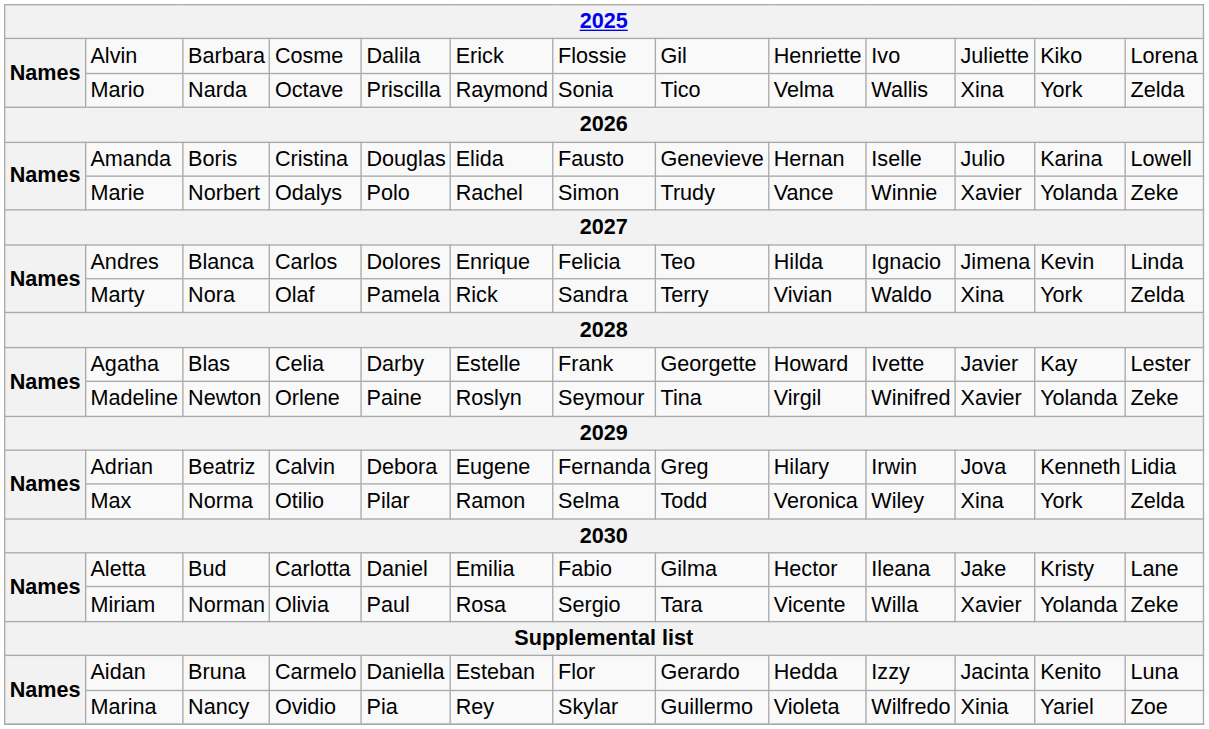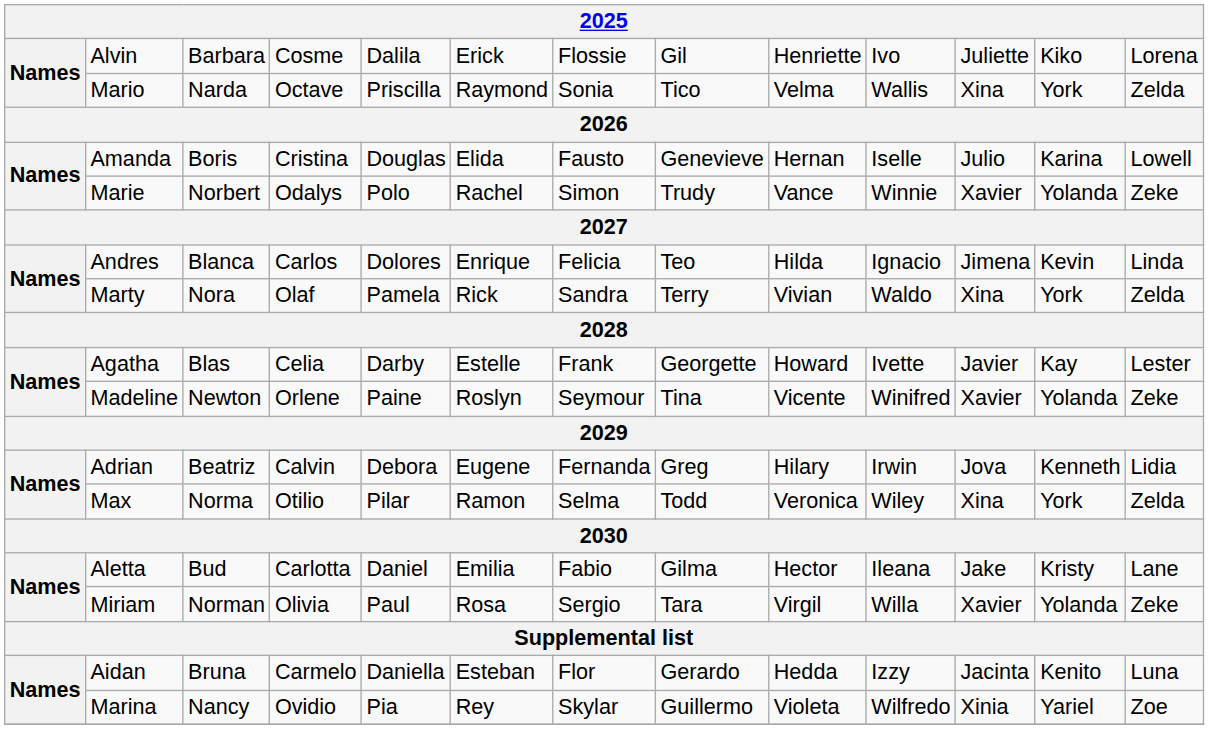 <table class="wikitable">
 <tr>
 <th scope="col" colspan=13><a href='#'>2025</a></th>
 </tr>
 <tr>
 <th scope="row" rowspan=2>Names</th>
 <td>Alvin</td>
 <td>Barbara</td>
 <td>Cosme</td>
 <td>Dalila</td>
 <td>Erick</td>
 <td>Flossie</td>
 <td>Gil</td>
 <td>Henriette</td>
 <td>Ivo</td>
 <td>Juliette</td>
 <td>Kiko</td>
 <td>Lorena</td>
 </tr>
 <tr>
 <td>Mario</td>
 <td>Narda</td>
 <td>Octave</td>
 <td>Priscilla</td>
 <td>Raymond</td>
 <td>Sonia</td>
 <td>Tico</td>
 <td>Velma</td>
 <td>Wallis</td>
 <td>Xina</td>
 <td>York</td>
 <td>Zelda</td>
 </tr>
 <tr>
 <th scope="col" colspan=13>2026</th>
 </tr>
 <tr>
 <th scope="row" rowspan=2>Names</th>
 <td>Amanda</td>
 <td>Boris</td>
 <td>Cristina</td>
 <td>Douglas</td>
 <td>Elida</td>
 <td>Fausto</td>
 <td>Genevieve</td>
 <td>Hernan</td>
 <td>Iselle</td>
 <td>Julio</td>
 <td>Karina</td>
 <td>Lowell</td>
 </tr>
 <tr>
 <td>Marie</td>
 <td>Norbert</td>
 <td>Odalys</td>
 <td>Polo</td>
 <td>Rachel</td>
 <td>Simon</td>
 <td>Trudy</td>
 <td>Vance</td>
 <td>Winnie</td>
 <td>Xavier</td>
 <td>Yolanda</td>
 <td>Zeke</td>
 </tr>
 <tr>
 <th scope="col" colspan=13>2027</th>
 </tr>
 <tr>
 <th scope="row" rowspan=2>Names</th>
 <td>Andres</td>
 <td>Blanca</td>
 <td>Carlos</td>
 <td>Dolores</td>
 <td>Enrique</td>
 <td>Felicia</td>
 <td>Teo</td>
 <td>Hilda</td>
 <td>Ignacio</td>
 <td>Jimena</td>
 <td>Kevin</td>
 <td>Linda</td>
 </tr>
 <tr>
 <td>Marty</td>
 <td>Nora</td>
 <td>Olaf</td>
 <td>Pamela</td>
 <td>Rick</td>
 <td>Sandra</td>
 <td>Terry</td>
 <td>Vivian</td>
 <td>Waldo</td>
 <td>Xina</td>
 <td>York</td>
 <td>Zelda</td>
 </tr>
 <tr>
 <th scope="col" colspan=13>2028</th>
 </tr>
 <tr>
 <th scope="row" rowspan=2>Names</th>
 <td>Agatha</td>
 <td>Blas</td>
 <td>Celia</td>
 <td>Darby</td>
 <td>Estelle</td>
 <td>Frank</td>
 <td>Georgette</td>
 <td>Howard</td>
 <td>Ivette</td>
 <td>Javier</td>
 <td>Kay</td>
 <td>Lester</td>
 </tr>
 <tr>
 <td>Madeline</td>
 <td>Newton</td>
 <td>Orlene</td>
 <td>Paine</td>
 <td>Roslyn</td>
 <td>Seymour</td>
 <td>Tina</td>
-<td>Virgil</td>
+<td>Vicente</td>
 <td>Winifred</td>
 <td>Xavier</td>
 <td>Yolanda</td>
 <td>Zeke</td>
 </tr>
 <tr>
 <th scope="col" colspan=13>2029</th>
 </tr>
 <tr>
 <th scope="row" rowspan=2>Names</th>
 <td>Adrian</td>
 <td>Beatriz</td>
 <td>Calvin</td>
 <td>Debora</td>
 <td>Eugene</td>
 <td>Fernanda</td>
 <td>Greg</td>
 <td>Hilary</td>
 <td>Irwin</td>
 <td>Jova</td>
 <td>Kenneth</td>
 <td>Lidia</td>
 </tr>
 <tr>
 <td>Max</td>
 <td>Norma</td>
 <td>Otilio</td>
 <td>Pilar</td>
 <td>Ramon</td>
 <td>Selma</td>
 <td>Todd</td>
 <td>Veronica</td>
 <td>Wiley</td>
 <td>Xina</td>
 <td>York</td>
 <td>Zelda</td>
 </tr>
 <tr>
 <th scope="col" colspan=13>2030</th>
 </tr>
 <tr>
 <th scope="row" rowspan=2>Names</th>
 <td>Aletta</td>
 <td>Bud</td>
 <td>Carlotta</td>
 <td>Daniel</td>
 <td>Emilia</td>
 <td>Fabio</td>
 <td>Gilma</td>
 <td>Hector</td>
 <td>Ileana</td>
 <td>Jake</td>
 <td>Kristy</td>
 <td>Lane</td>
 </tr>
 <tr>
 <td>Miriam</td>
 <td>Norman</td>
 <td>Olivia</td>
 <td>Paul</td>
 <td>Rosa</td>
 <td>Sergio</td>
 <td>Tara</td>
-<td>Vicente</td>
+<td>Virgil</td>
 <td>Willa</td>
 <td>Xavier</td>
 <td>Yolanda</td>
 <td>Zeke</td>
 </tr>
 <tr>
 <th scope="col" colspan=13>Supplemental list</th>
 </tr>
 <tr>
 <th scope="row" rowspan=2>Names</th>
 <td>Aidan</td>
 <td>Bruna</td>
 <td>Carmelo</td>
 <td>Daniella</td>
 <td>Esteban</td>
 <td>Flor</td>
 <td>Gerardo</td>
 <td>Hedda</td>
 <td>Izzy</td>
 <td>Jacinta</td>
 <td>Kenito</td>
 <td>Luna</td>
 </tr>
 <tr>
 <td>Marina</td>
 <td>Nancy</td>
 <td>Ovidio</td>
 <td>Pia</td>
 <td>Rey</td>
 <td>Skylar</td>
 <td>Guillermo</td>
 <td>Violeta</td>
 <td>Wilfredo</td>
 <td>Xinia</td>
 <td>Yariel</td>
 <td>Zoe</td>
 </tr>
 <tr>
 </tr>
 </table>
